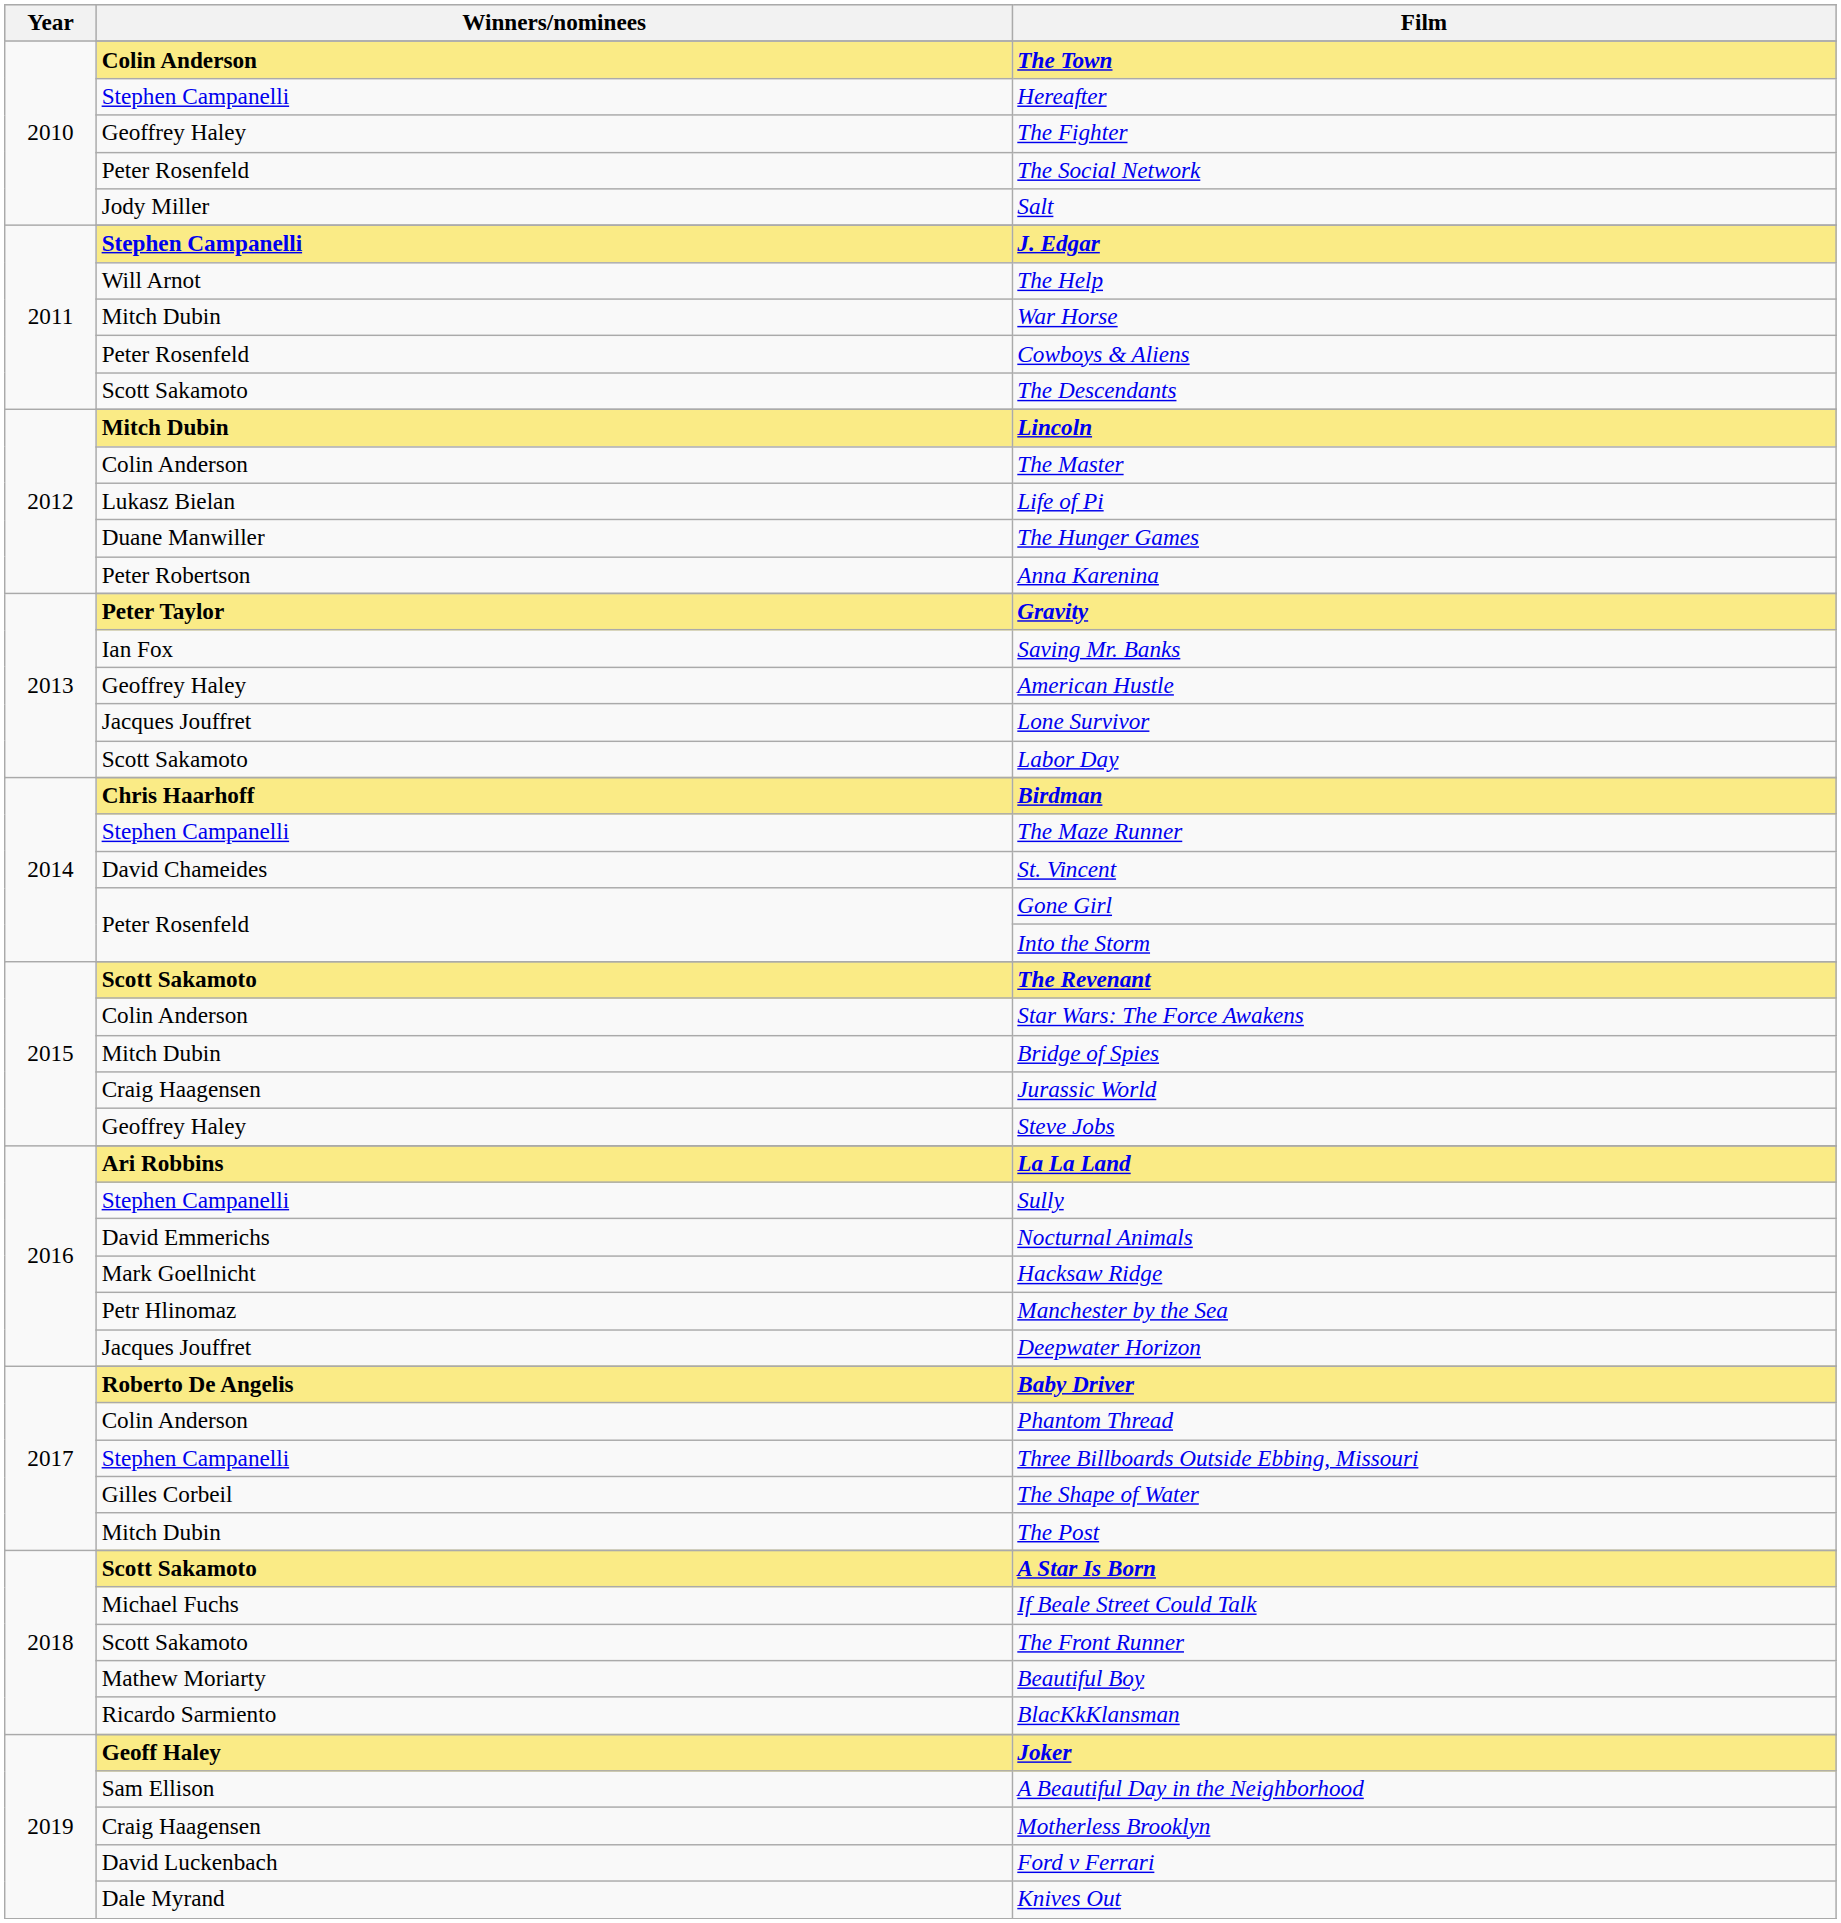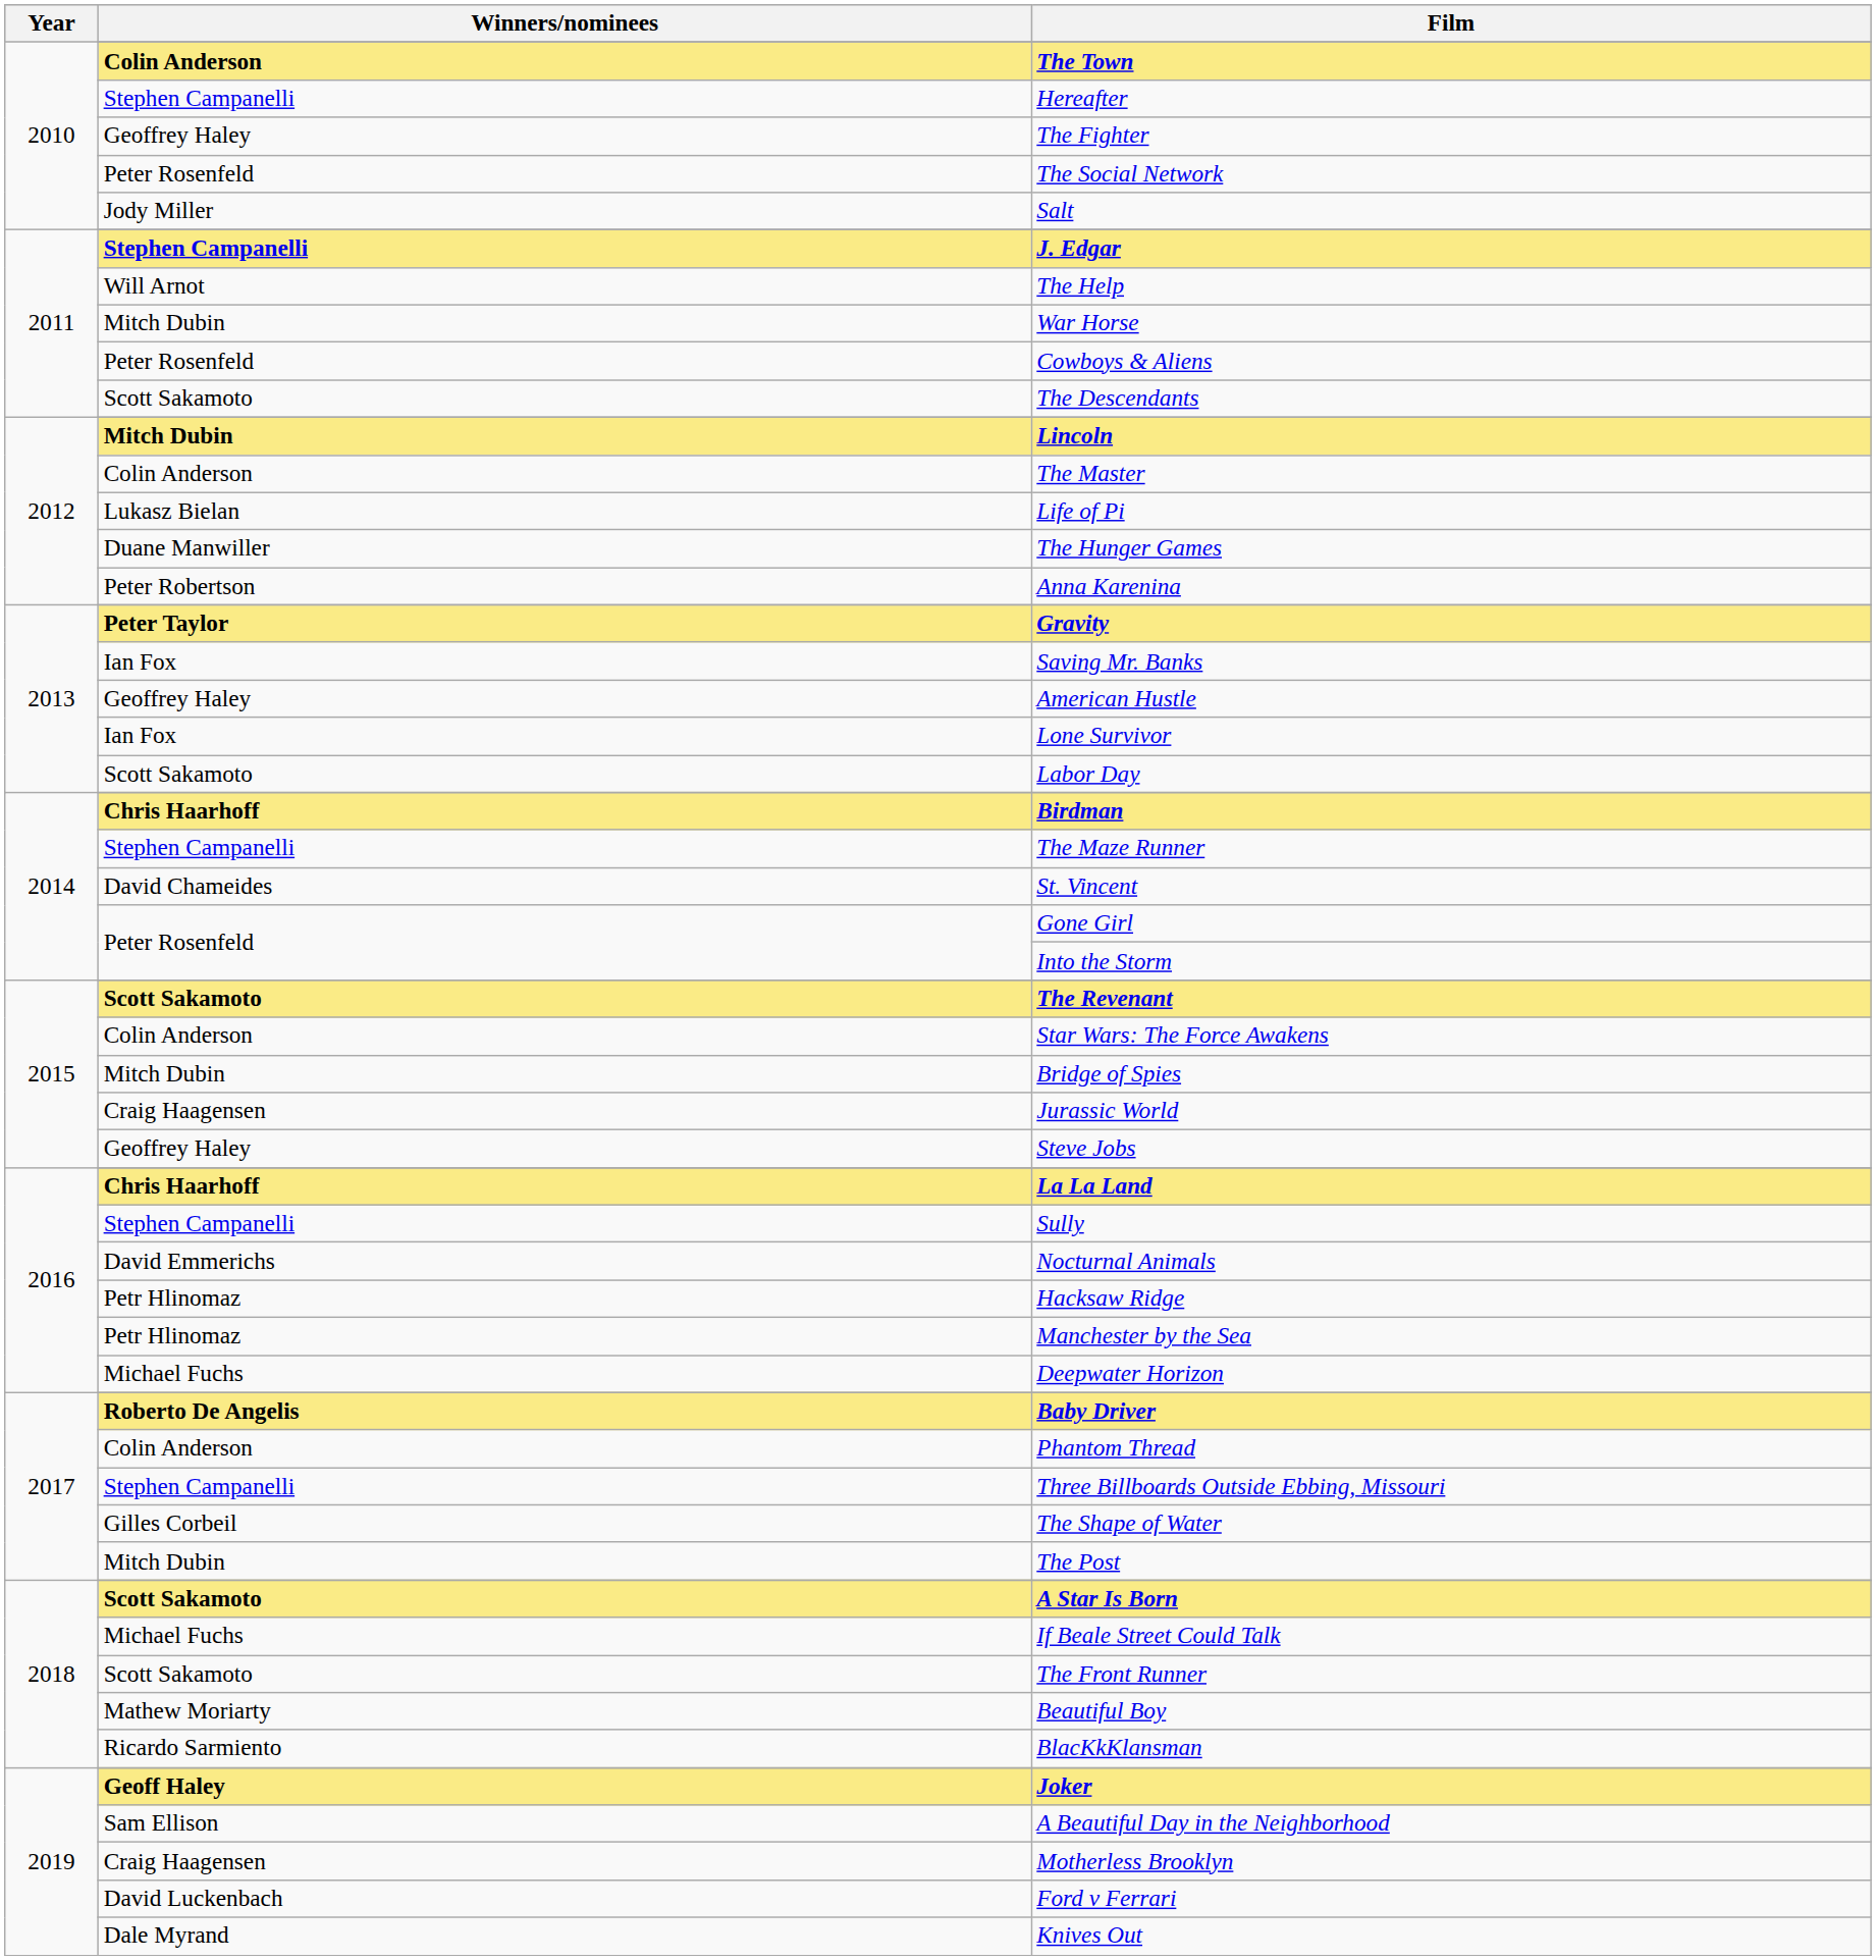 <table class="wikitable" style="width:100%">
 <tr bgcolor="#bebebe">
 <th width="5%">Year</th>
 <th width="50%">Winners/nominees</th>
 <th width="50%">Film</th>
 </tr>
 <tr>
 <td rowspan=6 style="text-align:center">2010<small><br></small></td>
 </tr>
 <tr style="background:#FAEB86">
 <td><strong>Colin Anderson</strong></td>
 <td><strong><em><a href='#'>The Town</a></em></strong></td>
 </tr>
 <tr>
 <td><a href='#'>Stephen Campanelli</a></td>
 <td><em><a href='#'>Hereafter</a></em></td>
 </tr>
 <tr>
 <td>Geoffrey Haley</td>
 <td><em><a href='#'>The Fighter</a></em></td>
 </tr>
 <tr>
 <td>Peter Rosenfeld</td>
 <td><em><a href='#'>The Social Network</a></em></td>
 </tr>
 <tr>
 <td>Jody Miller</td>
 <td><em><a href='#'>Salt</a></em></td>
 </tr>
 <tr>
 <td rowspan=6 style="text-align:center">2011<small><br></small></td>
 </tr>
 <tr style="background:#FAEB86">
 <td><strong><a href='#'>Stephen Campanelli</a></strong></td>
 <td><strong><em><a href='#'>J. Edgar</a></em></strong></td>
 </tr>
 <tr>
 <td>Will Arnot</td>
 <td><em><a href='#'>The Help</a></em></td>
 </tr>
 <tr>
 <td>Mitch Dubin</td>
 <td><em><a href='#'>War Horse</a></em></td>
 </tr>
 <tr>
 <td>Peter Rosenfeld</td>
 <td><em><a href='#'>Cowboys & Aliens</a></em></td>
 </tr>
 <tr>
 <td>Scott Sakamoto</td>
 <td><em><a href='#'>The Descendants</a></em></td>
 </tr>
 <tr>
 <td rowspan=6 style="text-align:center">2012<small><br></small></td>
 </tr>
 <tr style="background:#FAEB86">
 <td><strong>Mitch Dubin</strong></td>
 <td><strong><em><a href='#'>Lincoln</a></em></strong></td>
 </tr>
 <tr>
 <td>Colin Anderson</td>
 <td><em><a href='#'>The Master</a></em></td>
 </tr>
 <tr>
 <td>Lukasz Bielan</td>
 <td><em><a href='#'>Life of Pi</a></em></td>
 </tr>
 <tr>
 <td>Duane Manwiller</td>
 <td><em><a href='#'>The Hunger Games</a></em></td>
 </tr>
 <tr>
 <td>Peter Robertson</td>
 <td><em><a href='#'>Anna Karenina</a></em></td>
 </tr>
 <tr>
 <td rowspan=6 style="text-align:center">2013<small><br></small></td>
 </tr>
 <tr style="background:#FAEB86">
 <td><strong>Peter Taylor</strong></td>
 <td><strong><em><a href='#'>Gravity</a></em></strong></td>
 </tr>
 <tr>
 <td>Ian Fox</td>
 <td><em><a href='#'>Saving Mr. Banks</a></em></td>
 </tr>
 <tr>
 <td>Geoffrey Haley</td>
 <td><em><a href='#'>American Hustle</a></em></td>
 </tr>
 <tr>
-<td>Jacques Jouffret</td>
+<td>Ian Fox</td>
 <td><em><a href='#'>Lone Survivor</a></em></td>
 </tr>
 <tr>
 <td>Scott Sakamoto</td>
 <td><em><a href='#'>Labor Day</a></em></td>
 </tr>
 <tr>
 <td rowspan=6 style="text-align:center">2014<small><br></small></td>
 </tr>
 <tr style="background:#FAEB86">
 <td><strong>Chris Haarhoff</strong></td>
 <td><strong><em><a href='#'>Birdman</a></em></strong></td>
 </tr>
 <tr>
 <td><a href='#'>Stephen Campanelli</a></td>
 <td><em><a href='#'>The Maze Runner</a></em></td>
 </tr>
 <tr>
 <td>David Chameides</td>
 <td><em><a href='#'>St. Vincent</a></em></td>
 </tr>
 <tr>
 <td rowspan="2">Peter Rosenfeld</td>
 <td><em><a href='#'>Gone Girl</a></em></td>
 </tr>
 <tr>
 <td><em><a href='#'>Into the Storm</a></em></td>
 </tr>
 <tr>
 <td rowspan=6 style="text-align:center">2015<small><br></small></td>
 </tr>
 <tr style="background:#FAEB86">
 <td><strong>Scott Sakamoto</strong></td>
 <td><strong><em><a href='#'>The Revenant</a></em></strong></td>
 </tr>
 <tr>
 <td>Colin Anderson</td>
 <td><em><a href='#'>Star Wars: The Force Awakens</a></em></td>
 </tr>
 <tr>
 <td>Mitch Dubin</td>
 <td><em><a href='#'>Bridge of Spies</a></em></td>
 </tr>
 <tr>
 <td>Craig Haagensen</td>
 <td><em><a href='#'>Jurassic World</a></em></td>
 </tr>
 <tr>
 <td>Geoffrey Haley</td>
 <td><em><a href='#'>Steve Jobs</a></em></td>
 </tr>
 <tr>
 <td rowspan=7 style="text-align:center">2016<small><br></small></td>
 </tr>
 <tr style="background:#FAEB86">
-<td><strong>Ari Robbins</strong></td>
+<td><strong>Chris Haarhoff</strong></td>
 <td><strong><em><a href='#'>La La Land</a></em></strong></td>
 </tr>
 <tr>
 <td><a href='#'>Stephen Campanelli</a></td>
 <td><em><a href='#'>Sully</a></em></td>
 </tr>
 <tr>
 <td>David Emmerichs</td>
 <td><em><a href='#'>Nocturnal Animals</a></em></td>
 </tr>
 <tr>
-<td>Mark Goellnicht</td>
+<td>Petr Hlinomaz</td>
 <td><em><a href='#'>Hacksaw Ridge</a></em></td>
 </tr>
 <tr>
 <td>Petr Hlinomaz</td>
 <td><em><a href='#'>Manchester by the Sea</a></em></td>
 </tr>
 <tr>
-<td>Jacques Jouffret</td>
+<td>Michael Fuchs</td>
 <td><em><a href='#'>Deepwater Horizon</a></em></td>
 </tr>
 <tr>
 <td rowspan=6 style="text-align:center">2017<small><br></small></td>
 </tr>
 <tr style="background:#FAEB86">
 <td><strong>Roberto De Angelis</strong></td>
 <td><strong><em><a href='#'>Baby Driver</a></em></strong></td>
 </tr>
 <tr>
 <td>Colin Anderson</td>
 <td><em><a href='#'>Phantom Thread</a></em></td>
 </tr>
 <tr>
 <td><a href='#'>Stephen Campanelli</a></td>
 <td><em><a href='#'>Three Billboards Outside Ebbing, Missouri</a></em></td>
 </tr>
 <tr>
 <td>Gilles Corbeil</td>
 <td><em><a href='#'>The Shape of Water</a></em></td>
 </tr>
 <tr>
 <td>Mitch Dubin</td>
 <td><em><a href='#'>The Post</a></em></td>
 </tr>
 <tr>
 <td rowspan=6 style="text-align:center">2018<small><br></small></td>
 </tr>
 <tr style="background:#FAEB86">
 <td><strong>Scott Sakamoto</strong></td>
 <td><strong><em><a href='#'>A Star Is Born</a></em></strong></td>
 </tr>
 <tr>
 <td>Michael Fuchs</td>
 <td><em><a href='#'>If Beale Street Could Talk</a></em></td>
 </tr>
 <tr>
 <td>Scott Sakamoto</td>
 <td><em><a href='#'>The Front Runner</a></em></td>
 </tr>
 <tr>
 <td>Mathew Moriarty</td>
 <td><em><a href='#'>Beautiful Boy</a></em></td>
 </tr>
 <tr>
 <td>Ricardo Sarmiento</td>
 <td><em><a href='#'>BlacKkKlansman</a></em></td>
 </tr>
 <tr>
 <td rowspan=6 style="text-align:center">2019<small><br></small></td>
 </tr>
 <tr style="background:#FAEB86">
 <td><strong>Geoff Haley</strong></td>
 <td><strong><em><a href='#'>Joker</a></em></strong></td>
 </tr>
 <tr>
 <td>Sam Ellison</td>
 <td><em><a href='#'>A Beautiful Day in the Neighborhood</a></em></td>
 </tr>
 <tr>
 <td>Craig Haagensen</td>
 <td><em><a href='#'>Motherless Brooklyn</a></em></td>
 </tr>
 <tr>
 <td>David Luckenbach</td>
 <td><em><a href='#'>Ford v Ferrari</a></em></td>
 </tr>
 <tr>
 <td>Dale Myrand</td>
 <td><em><a href='#'>Knives Out</a></em></td>
 </tr>
 <tr>
 </tr>
 </table>
